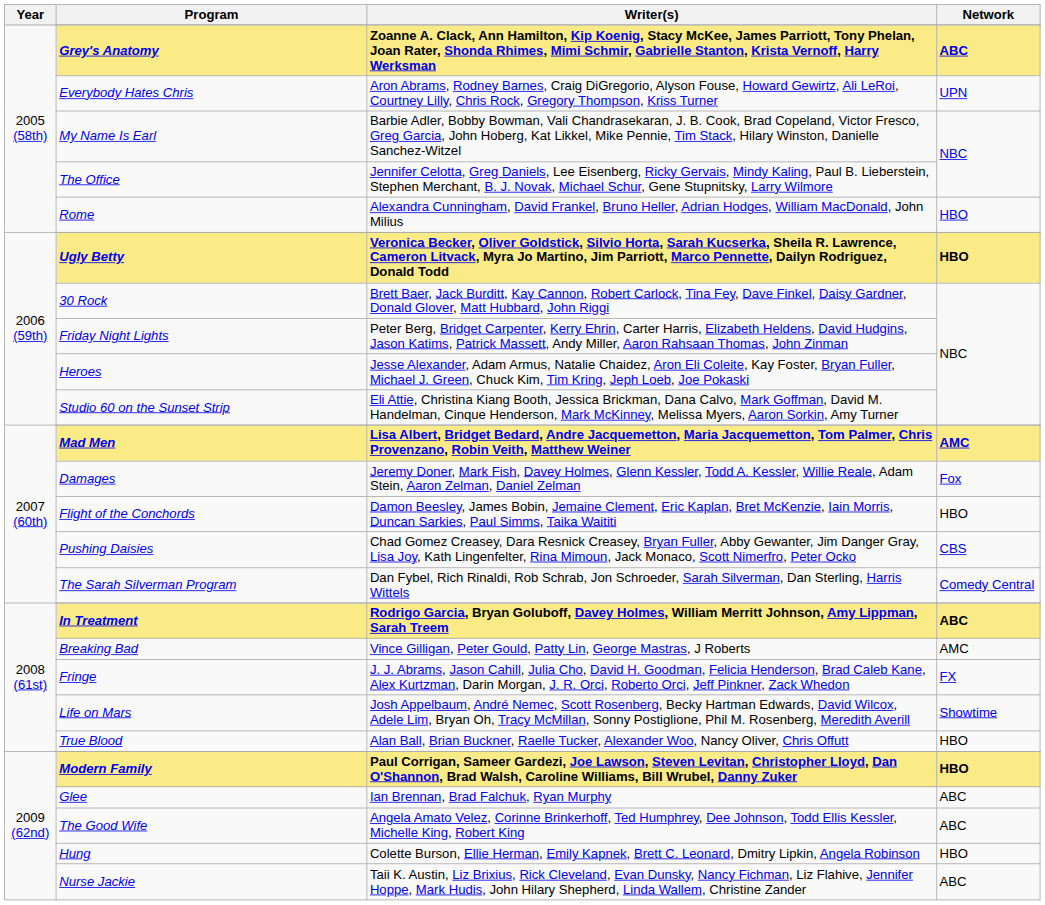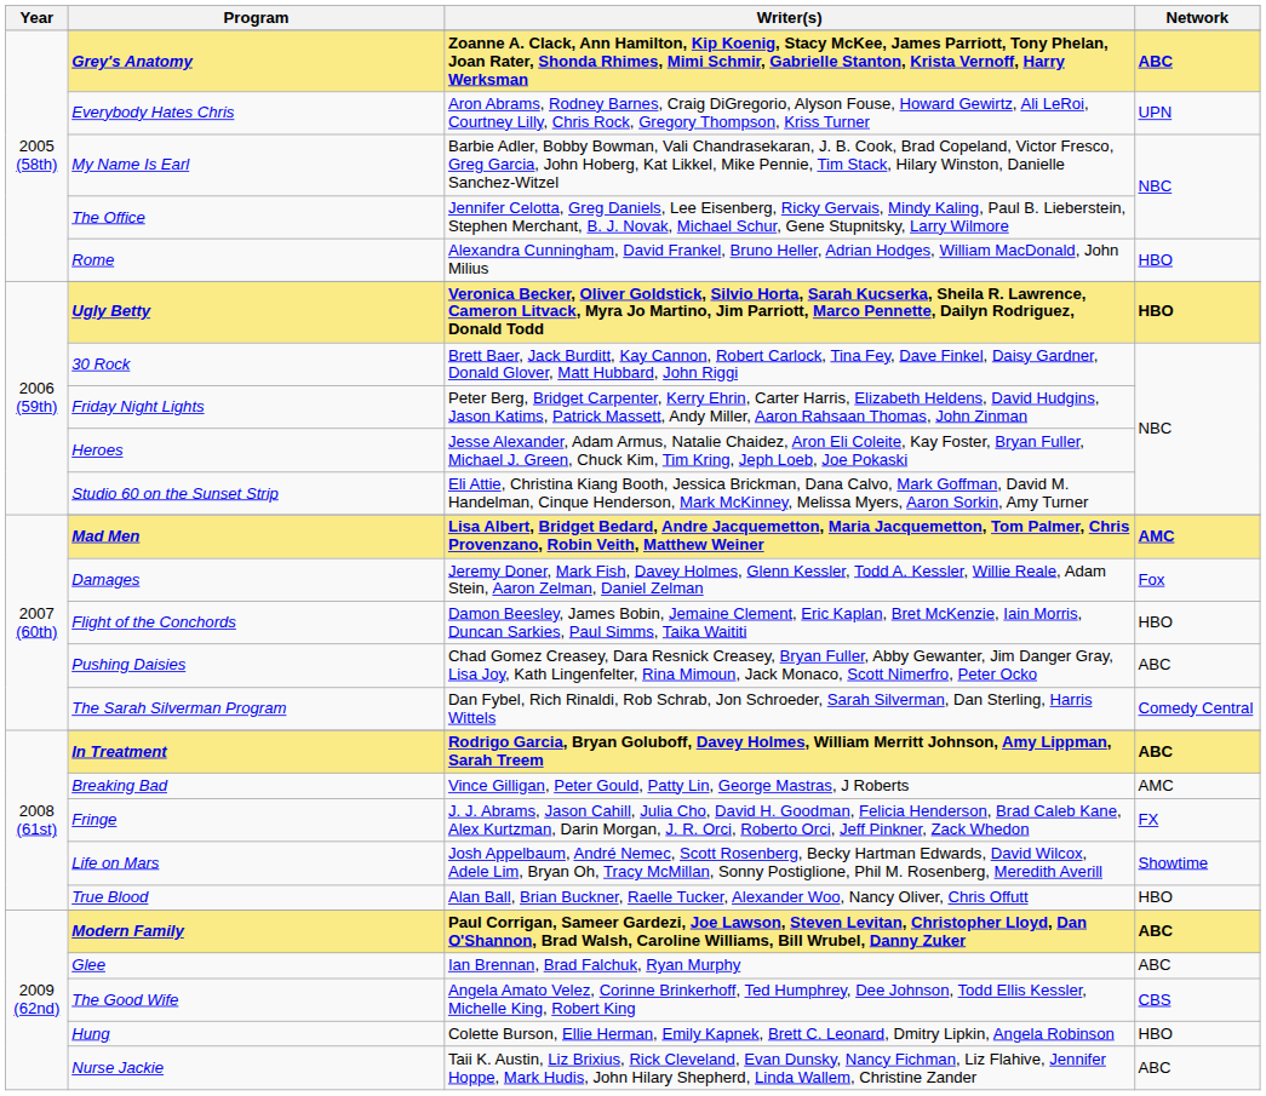 <table class="wikitable" style="width:100%">
 <tr bgcolor="#bebebe">
 <th width="5%">Year</th>
 <th width="30%">Program</th>
 <th width="55%">Writer(s)</th>
 <th width="10%">Network</th>
 </tr>
 <tr>
 <td rowspan=6 style="text-align:center">2005<br><a href='#'>(58th)</a><br></td>
 </tr>
 <tr style="background:#FAEB86">
 <td><strong><em><a href='#'>Grey's Anatomy</a></em></strong></td>
 <td><strong>Zoanne A. Clack, Ann Hamilton, <a href='#'>Kip Koenig</a>, Stacy McKee, James Parriott, Tony Phelan, Joan Rater, <a href='#'>Shonda Rhimes</a>, <a href='#'>Mimi Schmir</a>, <a href='#'>Gabrielle Stanton</a>, <a href='#'>Krista Vernoff</a>, <a href='#'>Harry Werksman</a></strong></td>
 <td><strong><a href='#'>ABC</a></strong></td>
 </tr>
 <tr>
 <td><em><a href='#'>Everybody Hates Chris</a></em></td>
 <td><a href='#'>Aron Abrams</a>, <a href='#'>Rodney Barnes</a>, Craig DiGregorio, Alyson Fouse, <a href='#'>Howard Gewirtz</a>, <a href='#'>Ali LeRoi</a>, <a href='#'>Courtney Lilly</a>, <a href='#'>Chris Rock</a>, <a href='#'>Gregory Thompson</a>, <a href='#'>Kriss Turner</a></td>
 <td><a href='#'>UPN</a></td>
 </tr>
 <tr>
 <td><em><a href='#'>My Name Is Earl</a></em></td>
 <td>Barbie Adler, Bobby Bowman, Vali Chandrasekaran, J. B. Cook, Brad Copeland, Victor Fresco, <a href='#'>Greg Garcia</a>, John Hoberg, Kat Likkel, Mike Pennie, <a href='#'>Tim Stack</a>, Hilary Winston, Danielle Sanchez-Witzel</td>
 <td rowspan=2><a href='#'>NBC</a></td>
 </tr>
 <tr>
 <td><em><a href='#'>The Office</a></em></td>
 <td><a href='#'>Jennifer Celotta</a>, <a href='#'>Greg Daniels</a>, Lee Eisenberg, <a href='#'>Ricky Gervais</a>, <a href='#'>Mindy Kaling</a>, Paul B. Lieberstein, Stephen Merchant, <a href='#'>B. J. Novak</a>, <a href='#'>Michael Schur</a>, Gene Stupnitsky, <a href='#'>Larry Wilmore</a></td>
 </tr>
 <tr>
 <td><em><a href='#'>Rome</a></em></td>
 <td><a href='#'>Alexandra Cunningham</a>, <a href='#'>David Frankel</a>, <a href='#'>Bruno Heller</a>, <a href='#'>Adrian Hodges</a>, <a href='#'>William MacDonald</a>, John Milius</td>
 <td><a href='#'>HBO</a></td>
 </tr>
 <tr>
 <td rowspan=6 style="text-align:center">2006<br><a href='#'>(59th)</a><br></td>
 </tr>
 <tr style="background:#FAEB86">
 <td><strong><em><a href='#'>Ugly Betty</a></em></strong></td>
 <td><strong><a href='#'>Veronica Becker</a>, <a href='#'>Oliver Goldstick</a>, <a href='#'>Silvio Horta</a>, <a href='#'>Sarah Kucserka</a>, Sheila R. Lawrence, <a href='#'>Cameron Litvack</a>, Myra Jo Martino, Jim Parriott, <a href='#'>Marco Pennette</a>, Dailyn Rodriguez, Donald Todd</strong></td>
 <td><strong>HBO</strong></td>
 </tr>
 <tr>
 <td><em><a href='#'>30 Rock</a></em></td>
 <td><a href='#'>Brett Baer</a>, <a href='#'>Jack Burditt</a>, <a href='#'>Kay Cannon</a>, <a href='#'>Robert Carlock</a>, <a href='#'>Tina Fey</a>, <a href='#'>Dave Finkel</a>, <a href='#'>Daisy Gardner</a>, <a href='#'>Donald Glover</a>, <a href='#'>Matt Hubbard</a>, <a href='#'>John Riggi</a></td>
 <td rowspan=4>NBC</td>
 </tr>
 <tr>
 <td><em><a href='#'>Friday Night Lights</a></em></td>
 <td>Peter Berg, <a href='#'>Bridget Carpenter</a>, <a href='#'>Kerry Ehrin</a>, Carter Harris, <a href='#'>Elizabeth Heldens</a>, <a href='#'>David Hudgins</a>, <a href='#'>Jason Katims</a>, <a href='#'>Patrick Massett</a>, Andy Miller, <a href='#'>Aaron Rahsaan Thomas</a>, <a href='#'>John Zinman</a></td>
 </tr>
 <tr>
 <td><em><a href='#'>Heroes</a></em></td>
 <td><a href='#'>Jesse Alexander</a>, Adam Armus, Natalie Chaidez, <a href='#'>Aron Eli Coleite</a>, Kay Foster, <a href='#'>Bryan Fuller</a>, <a href='#'>Michael J. Green</a>, Chuck Kim, <a href='#'>Tim Kring</a>, <a href='#'>Jeph Loeb</a>, <a href='#'>Joe Pokaski</a></td>
 </tr>
 <tr>
 <td><em><a href='#'>Studio 60 on the Sunset Strip</a></em></td>
 <td><a href='#'>Eli Attie</a>, Christina Kiang Booth, Jessica Brickman, Dana Calvo, <a href='#'>Mark Goffman</a>, David M. Handelman, Cinque Henderson, <a href='#'>Mark McKinney</a>, Melissa Myers, <a href='#'>Aaron Sorkin</a>, Amy Turner</td>
 </tr>
 <tr>
 <td rowspan=6 style="text-align:center">2007<br><a href='#'>(60th)</a><br></td>
 </tr>
 <tr style="background:#FAEB86">
 <td><strong><em><a href='#'>Mad Men</a></em></strong></td>
 <td><strong><a href='#'>Lisa Albert</a>, <a href='#'>Bridget Bedard</a>, <a href='#'>Andre Jacquemetton</a>, <a href='#'>Maria Jacquemetton</a>, <a href='#'>Tom Palmer</a>, <a href='#'>Chris Provenzano</a>, <a href='#'>Robin Veith</a>, <a href='#'>Matthew Weiner</a></strong></td>
 <td><strong><a href='#'>AMC</a></strong></td>
 </tr>
 <tr>
 <td><em><a href='#'>Damages</a></em></td>
 <td><a href='#'>Jeremy Doner</a>, <a href='#'>Mark Fish</a>, <a href='#'>Davey Holmes</a>, <a href='#'>Glenn Kessler</a>, <a href='#'>Todd A. Kessler</a>, <a href='#'>Willie Reale</a>, Adam Stein, <a href='#'>Aaron Zelman</a>, <a href='#'>Daniel Zelman</a></td>
 <td><a href='#'>Fox</a></td>
 </tr>
 <tr>
 <td><em><a href='#'>Flight of the Conchords</a></em></td>
 <td><a href='#'>Damon Beesley</a>, James Bobin, <a href='#'>Jemaine Clement</a>, <a href='#'>Eric Kaplan</a>, <a href='#'>Bret McKenzie</a>, <a href='#'>Iain Morris</a>, <a href='#'>Duncan Sarkies</a>, <a href='#'>Paul Simms</a>, <a href='#'>Taika Waititi</a></td>
 <td>HBO</td>
 </tr>
 <tr>
 <td><em><a href='#'>Pushing Daisies</a></em></td>
 <td>Chad Gomez Creasey, Dara Resnick Creasey, <a href='#'>Bryan Fuller</a>, Abby Gewanter, Jim Danger Gray, <a href='#'>Lisa Joy</a>, Kath Lingenfelter, <a href='#'>Rina Mimoun</a>, Jack Monaco, <a href='#'>Scott Nimerfro</a>, <a href='#'>Peter Ocko</a></td>
-<td><a href='#'>CBS</a></td>
+<td>ABC</td>
 </tr>
 <tr>
 <td><em><a href='#'>The Sarah Silverman Program</a></em></td>
 <td>Dan Fybel, Rich Rinaldi, Rob Schrab, Jon Schroeder, <a href='#'>Sarah Silverman</a>, Dan Sterling, <a href='#'>Harris Wittels</a></td>
 <td><a href='#'>Comedy Central</a></td>
 </tr>
 <tr>
 <td rowspan=6 style="text-align:center">2008<br><a href='#'>(61st)</a><br></td>
 </tr>
 <tr style="background:#FAEB86">
 <td><strong><em><a href='#'>In Treatment</a></em></strong></td>
 <td><strong><a href='#'>Rodrigo Garcia</a>, Bryan Goluboff, <a href='#'>Davey Holmes</a>, William Merritt Johnson, <a href='#'>Amy Lippman</a>, <a href='#'>Sarah Treem</a></strong></td>
 <td><strong>ABC</strong></td>
 </tr>
 <tr>
 <td><em><a href='#'>Breaking Bad</a></em></td>
 <td><a href='#'>Vince Gilligan</a>, <a href='#'>Peter Gould</a>, <a href='#'>Patty Lin</a>, <a href='#'>George Mastras</a>, J Roberts</td>
 <td>AMC</td>
 </tr>
 <tr>
 <td><em><a href='#'>Fringe</a></em></td>
 <td><a href='#'>J. J. Abrams</a>, <a href='#'>Jason Cahill</a>, <a href='#'>Julia Cho</a>, <a href='#'>David H. Goodman</a>, <a href='#'>Felicia Henderson</a>, <a href='#'>Brad Caleb Kane</a>, <a href='#'>Alex Kurtzman</a>, Darin Morgan, <a href='#'>J. R. Orci</a>, <a href='#'>Roberto Orci</a>, <a href='#'>Jeff Pinkner</a>, <a href='#'>Zack Whedon</a></td>
 <td><a href='#'>FX</a></td>
 </tr>
 <tr>
 <td><em><a href='#'>Life on Mars</a></em></td>
 <td><a href='#'>Josh Appelbaum</a>, <a href='#'>André Nemec</a>, <a href='#'>Scott Rosenberg</a>, Becky Hartman Edwards, <a href='#'>David Wilcox</a>, <a href='#'>Adele Lim</a>, Bryan Oh, <a href='#'>Tracy McMillan</a>, Sonny Postiglione, Phil M. Rosenberg, <a href='#'>Meredith Averill</a></td>
 <td><a href='#'>Showtime</a></td>
 </tr>
 <tr>
 <td><em><a href='#'>True Blood</a></em></td>
 <td><a href='#'>Alan Ball</a>, <a href='#'>Brian Buckner</a>, <a href='#'>Raelle Tucker</a>, <a href='#'>Alexander Woo</a>, Nancy Oliver, <a href='#'>Chris Offutt</a></td>
 <td>HBO</td>
 </tr>
 <tr>
 <td rowspan=6 style="text-align:center">2009<br><a href='#'>(62nd)</a><br></td>
 </tr>
 <tr style="background:#FAEB86">
 <td><strong><em><a href='#'>Modern Family</a></em></strong></td>
 <td><strong>Paul Corrigan, Sameer Gardezi, <a href='#'>Joe Lawson</a>, <a href='#'>Steven Levitan</a>, <a href='#'>Christopher Lloyd</a>, <a href='#'>Dan O'Shannon</a>, Brad Walsh, Caroline Williams, Bill Wrubel, <a href='#'>Danny Zuker</a></strong></td>
-<td><strong>HBO</strong></td>
+<td><strong>ABC</strong></td>
 </tr>
 <tr>
 <td><em><a href='#'>Glee</a></em></td>
 <td><a href='#'>Ian Brennan</a>, <a href='#'>Brad Falchuk</a>, <a href='#'>Ryan Murphy</a></td>
 <td>ABC</td>
 </tr>
 <tr>
 <td><em><a href='#'>The Good Wife</a></em></td>
 <td><a href='#'>Angela Amato Velez</a>, <a href='#'>Corinne Brinkerhoff</a>, <a href='#'>Ted Humphrey</a>, <a href='#'>Dee Johnson</a>, <a href='#'>Todd Ellis Kessler</a>, <a href='#'>Michelle King</a>, <a href='#'>Robert King</a></td>
-<td>ABC</td>
+<td><a href='#'>CBS</a></td>
 </tr>
 <tr>
 <td><em><a href='#'>Hung</a></em></td>
 <td>Colette Burson, <a href='#'>Ellie Herman</a>, <a href='#'>Emily Kapnek</a>, <a href='#'>Brett C. Leonard</a>, Dmitry Lipkin, <a href='#'>Angela Robinson</a></td>
 <td>HBO</td>
 </tr>
 <tr>
 <td><em><a href='#'>Nurse Jackie</a></em></td>
 <td>Taii K. Austin, <a href='#'>Liz Brixius</a>, <a href='#'>Rick Cleveland</a>, <a href='#'>Evan Dunsky</a>, <a href='#'>Nancy Fichman</a>, Liz Flahive, <a href='#'>Jennifer Hoppe</a>, <a href='#'>Mark Hudis</a>, John Hilary Shepherd, <a href='#'>Linda Wallem</a>, Christine Zander</td>
 <td>ABC</td>
 </tr>
 </table>
